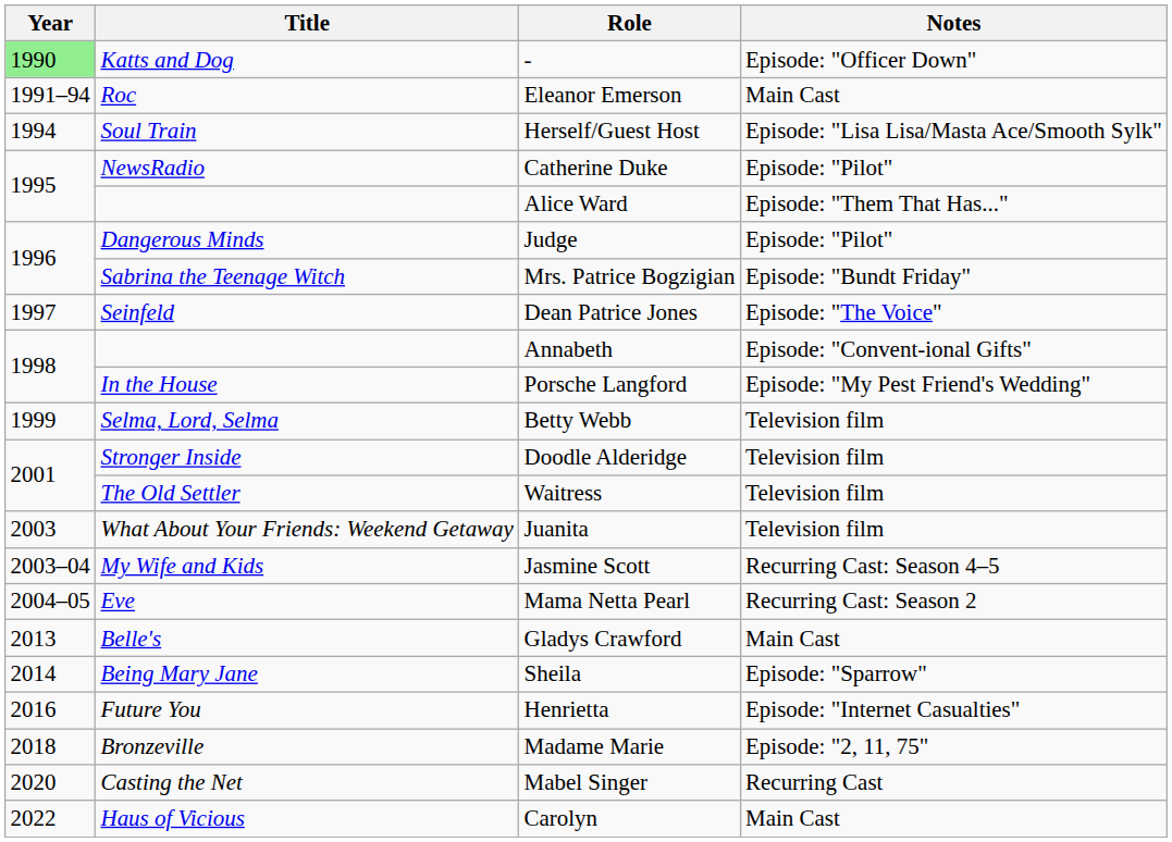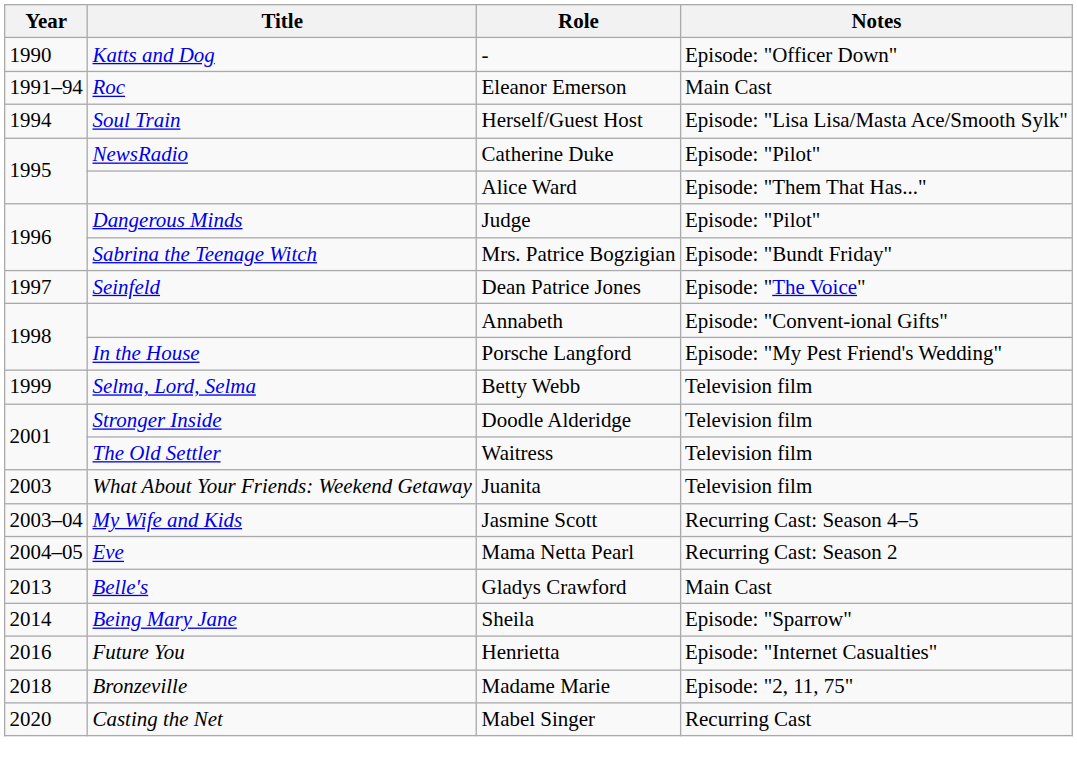 <table class="wikitable sortable">
 <tr>
 <th>Year</th>
 <th>Title</th>
 <th>Role</th>
 <th>Notes</th>
 </tr>
 <tr>
-<td style="background: lightgreen;">1990</td>
+<td>1990</td>
 <td><em><a href='#'>Katts and Dog</a></em></td>
 <td>-</td>
 <td>Episode: "Officer Down"</td>
 </tr>
 <tr>
 <td>1991–94</td>
 <td><em><a href='#'>Roc</a></em></td>
 <td>Eleanor Emerson</td>
 <td>Main Cast</td>
 </tr>
 <tr>
 <td>1994</td>
 <td><em><a href='#'>Soul Train</a></em></td>
 <td>Herself/Guest Host</td>
 <td>Episode: "Lisa Lisa/Masta Ace/Smooth Sylk"</td>
 </tr>
 <tr>
 <td rowspan=2>1995</td>
 <td><em><a href='#'>NewsRadio</a></em></td>
 <td>Catherine Duke</td>
 <td>Episode: "Pilot"</td>
 </tr>
 <tr>
 <td><em></em></td>
 <td>Alice Ward</td>
 <td>Episode: "Them That Has..."</td>
 </tr>
 <tr>
 <td rowspan=2>1996</td>
 <td><em><a href='#'>Dangerous Minds</a></em></td>
 <td>Judge</td>
 <td>Episode: "Pilot"</td>
 </tr>
 <tr>
 <td><em><a href='#'>Sabrina the Teenage Witch</a></em></td>
 <td>Mrs. Patrice Bogzigian</td>
 <td>Episode: "Bundt Friday"</td>
 </tr>
 <tr>
 <td>1997</td>
 <td><em><a href='#'>Seinfeld</a></em></td>
 <td>Dean Patrice Jones</td>
 <td>Episode: "<a href='#'>The Voice</a>"</td>
 </tr>
 <tr>
 <td rowspan=2>1998</td>
 <td><em></em></td>
 <td>Annabeth</td>
 <td>Episode: "Convent-ional Gifts"</td>
 </tr>
 <tr>
 <td><em><a href='#'>In the House</a></em></td>
 <td>Porsche Langford</td>
 <td>Episode: "My Pest Friend's Wedding"</td>
 </tr>
 <tr>
 <td>1999</td>
 <td><em><a href='#'>Selma, Lord, Selma</a></em></td>
 <td>Betty Webb</td>
 <td>Television film</td>
 </tr>
 <tr>
 <td rowspan=2>2001</td>
 <td><em><a href='#'>Stronger Inside</a></em></td>
 <td>Doodle Alderidge</td>
 <td>Television film</td>
 </tr>
 <tr>
 <td><em><a href='#'>The Old Settler</a></em></td>
 <td>Waitress</td>
 <td>Television film</td>
 </tr>
 <tr>
 <td>2003</td>
 <td><em>What About Your Friends: Weekend Getaway</em></td>
 <td>Juanita</td>
 <td>Television film</td>
 </tr>
 <tr>
 <td>2003–04</td>
 <td><em><a href='#'>My Wife and Kids</a></em></td>
 <td>Jasmine Scott</td>
 <td>Recurring Cast: Season 4–5</td>
 </tr>
 <tr>
 <td>2004–05</td>
 <td><em><a href='#'>Eve</a></em></td>
 <td>Mama Netta Pearl</td>
 <td>Recurring Cast: Season 2</td>
 </tr>
 <tr>
 <td>2013</td>
 <td><em><a href='#'>Belle's</a></em></td>
 <td>Gladys Crawford</td>
 <td>Main Cast</td>
 </tr>
 <tr>
 <td>2014</td>
 <td><em><a href='#'>Being Mary Jane</a></em></td>
 <td>Sheila</td>
 <td>Episode: "Sparrow"</td>
 </tr>
 <tr>
 <td>2016</td>
 <td><em>Future You</em></td>
 <td>Henrietta</td>
 <td>Episode: "Internet Casualties"</td>
 </tr>
 <tr>
 <td>2018</td>
 <td><em>Bronzeville</em></td>
 <td>Madame Marie</td>
 <td>Episode: "2, 11, 75"</td>
 </tr>
 <tr>
 <td>2020</td>
 <td><em>Casting the Net</em></td>
 <td>Mabel Singer</td>
 <td>Recurring Cast</td>
 </tr>
-<tr>
-<td>2022</td>
-<td><em><a href='#'>Haus of Vicious</a></em></td>
-<td>Carolyn</td>
-<td>Main Cast</td>
-</tr>
 </table>
